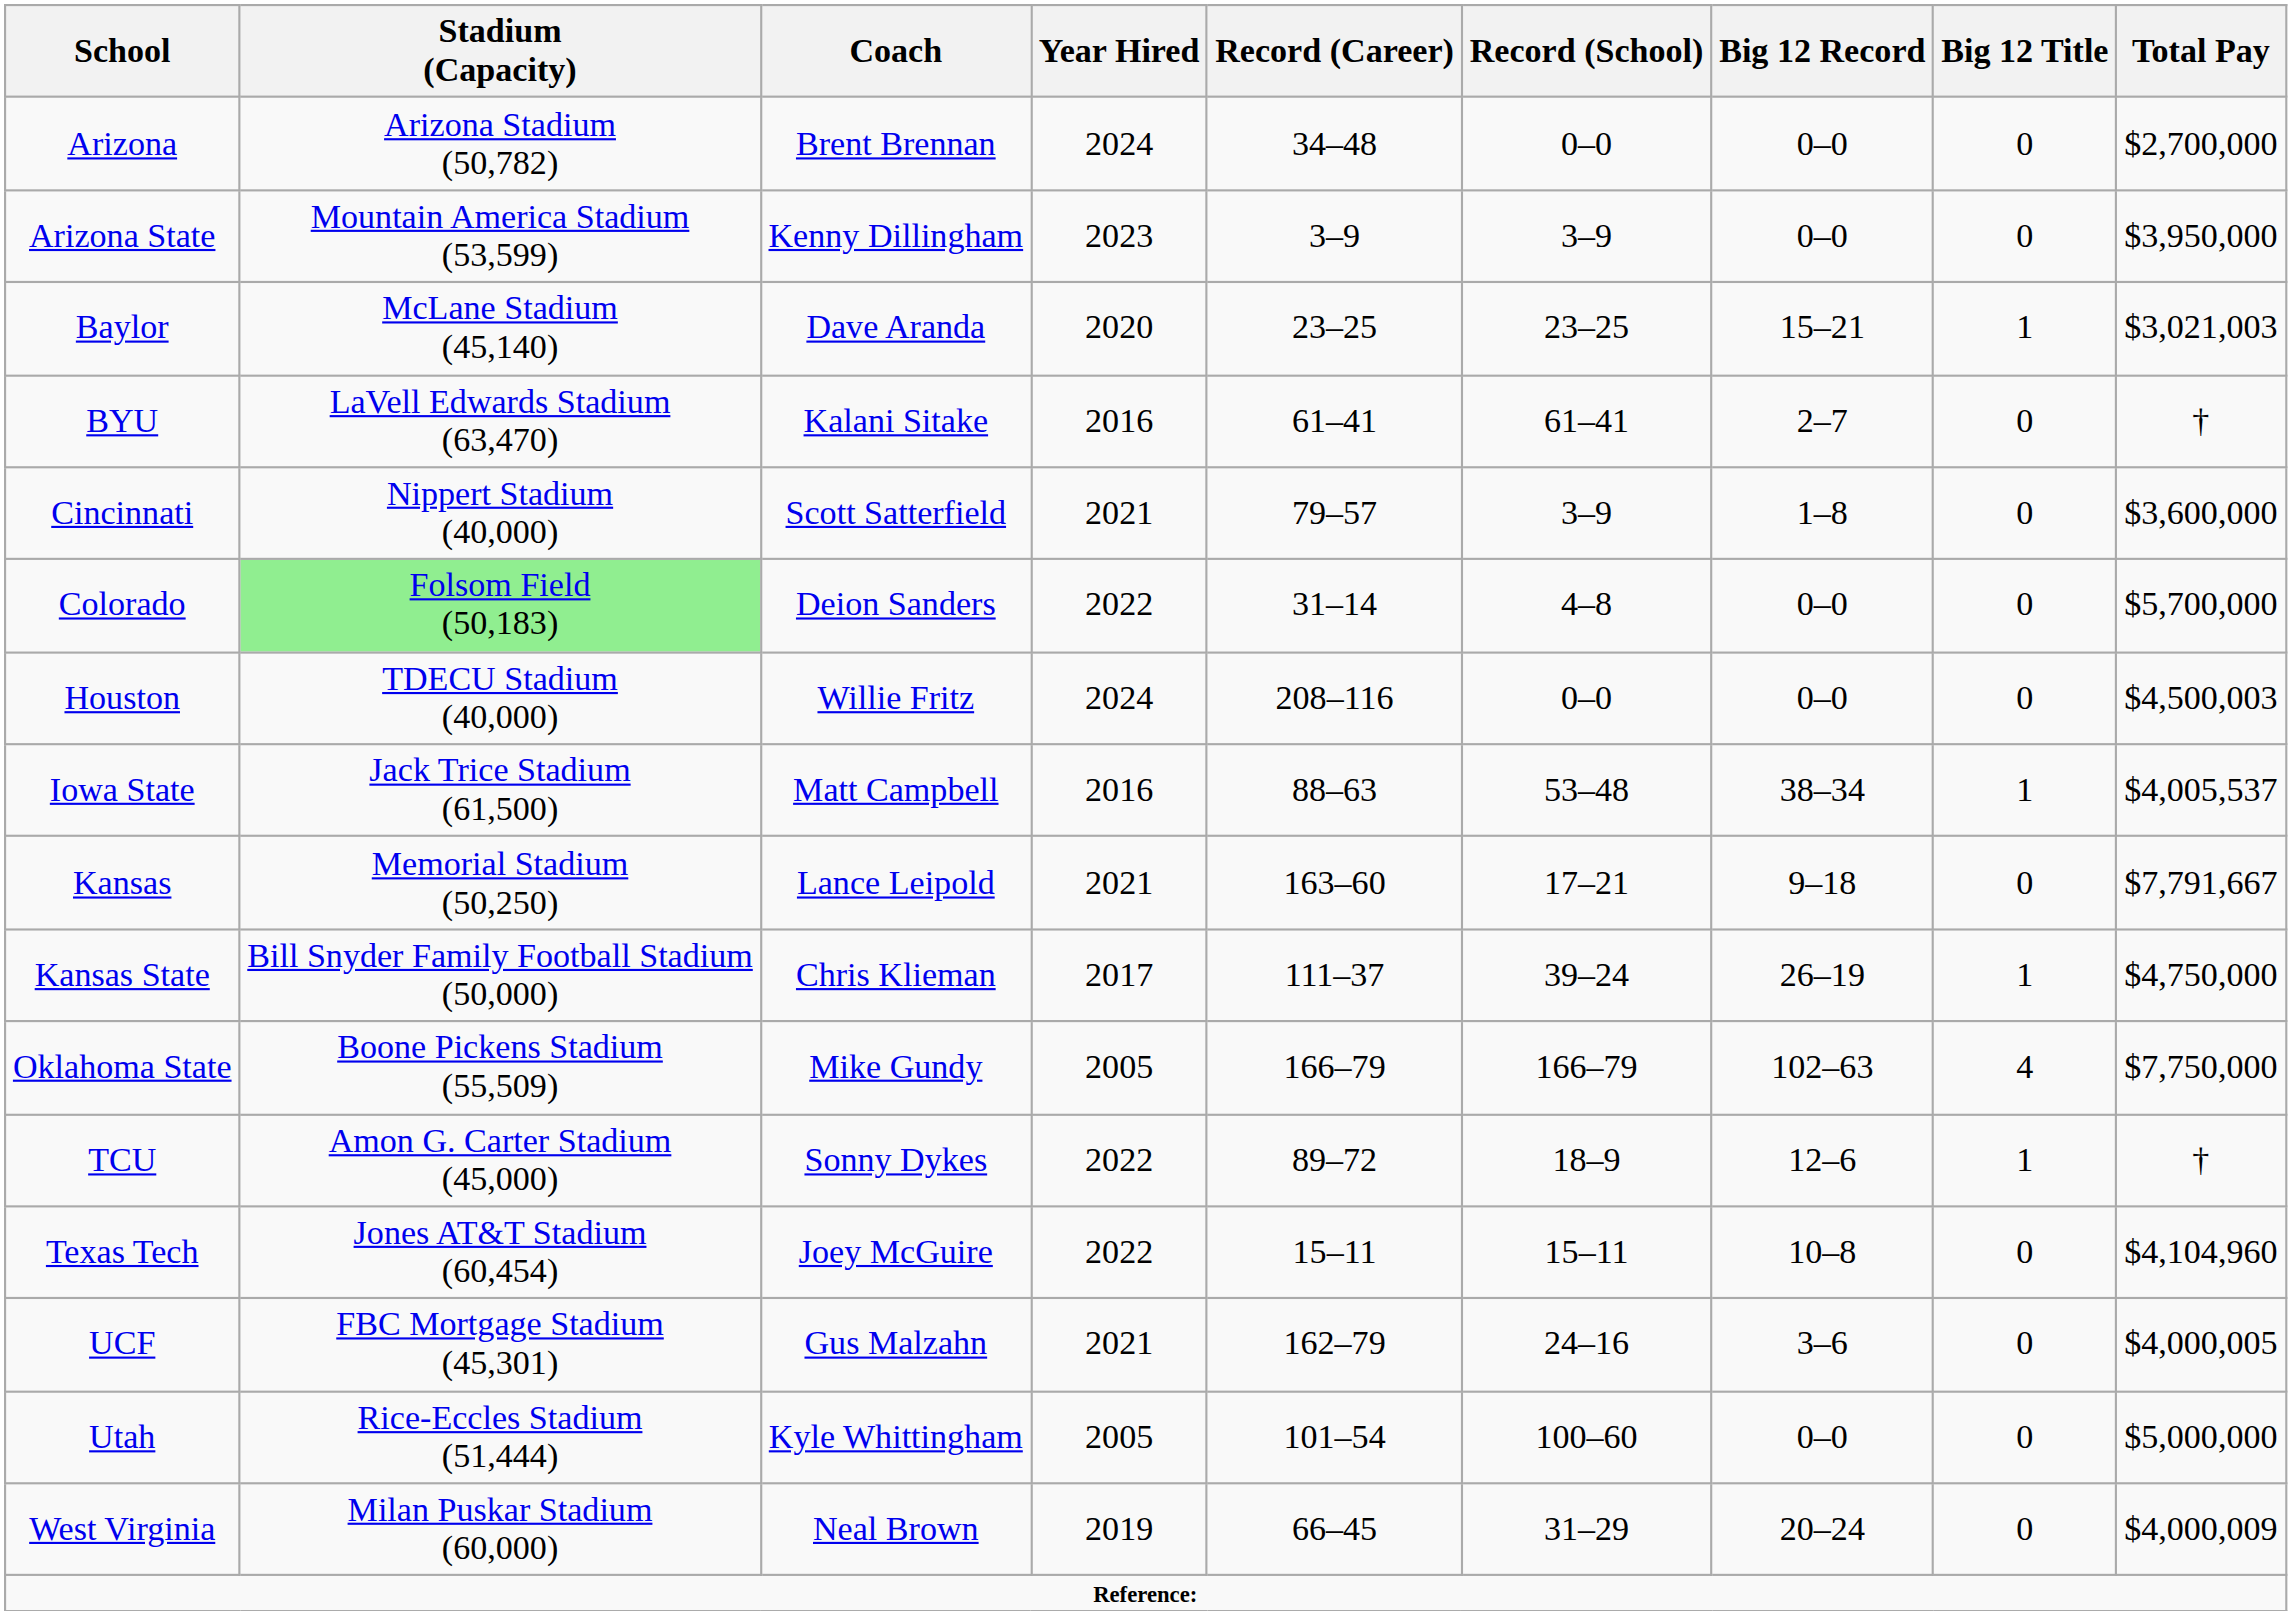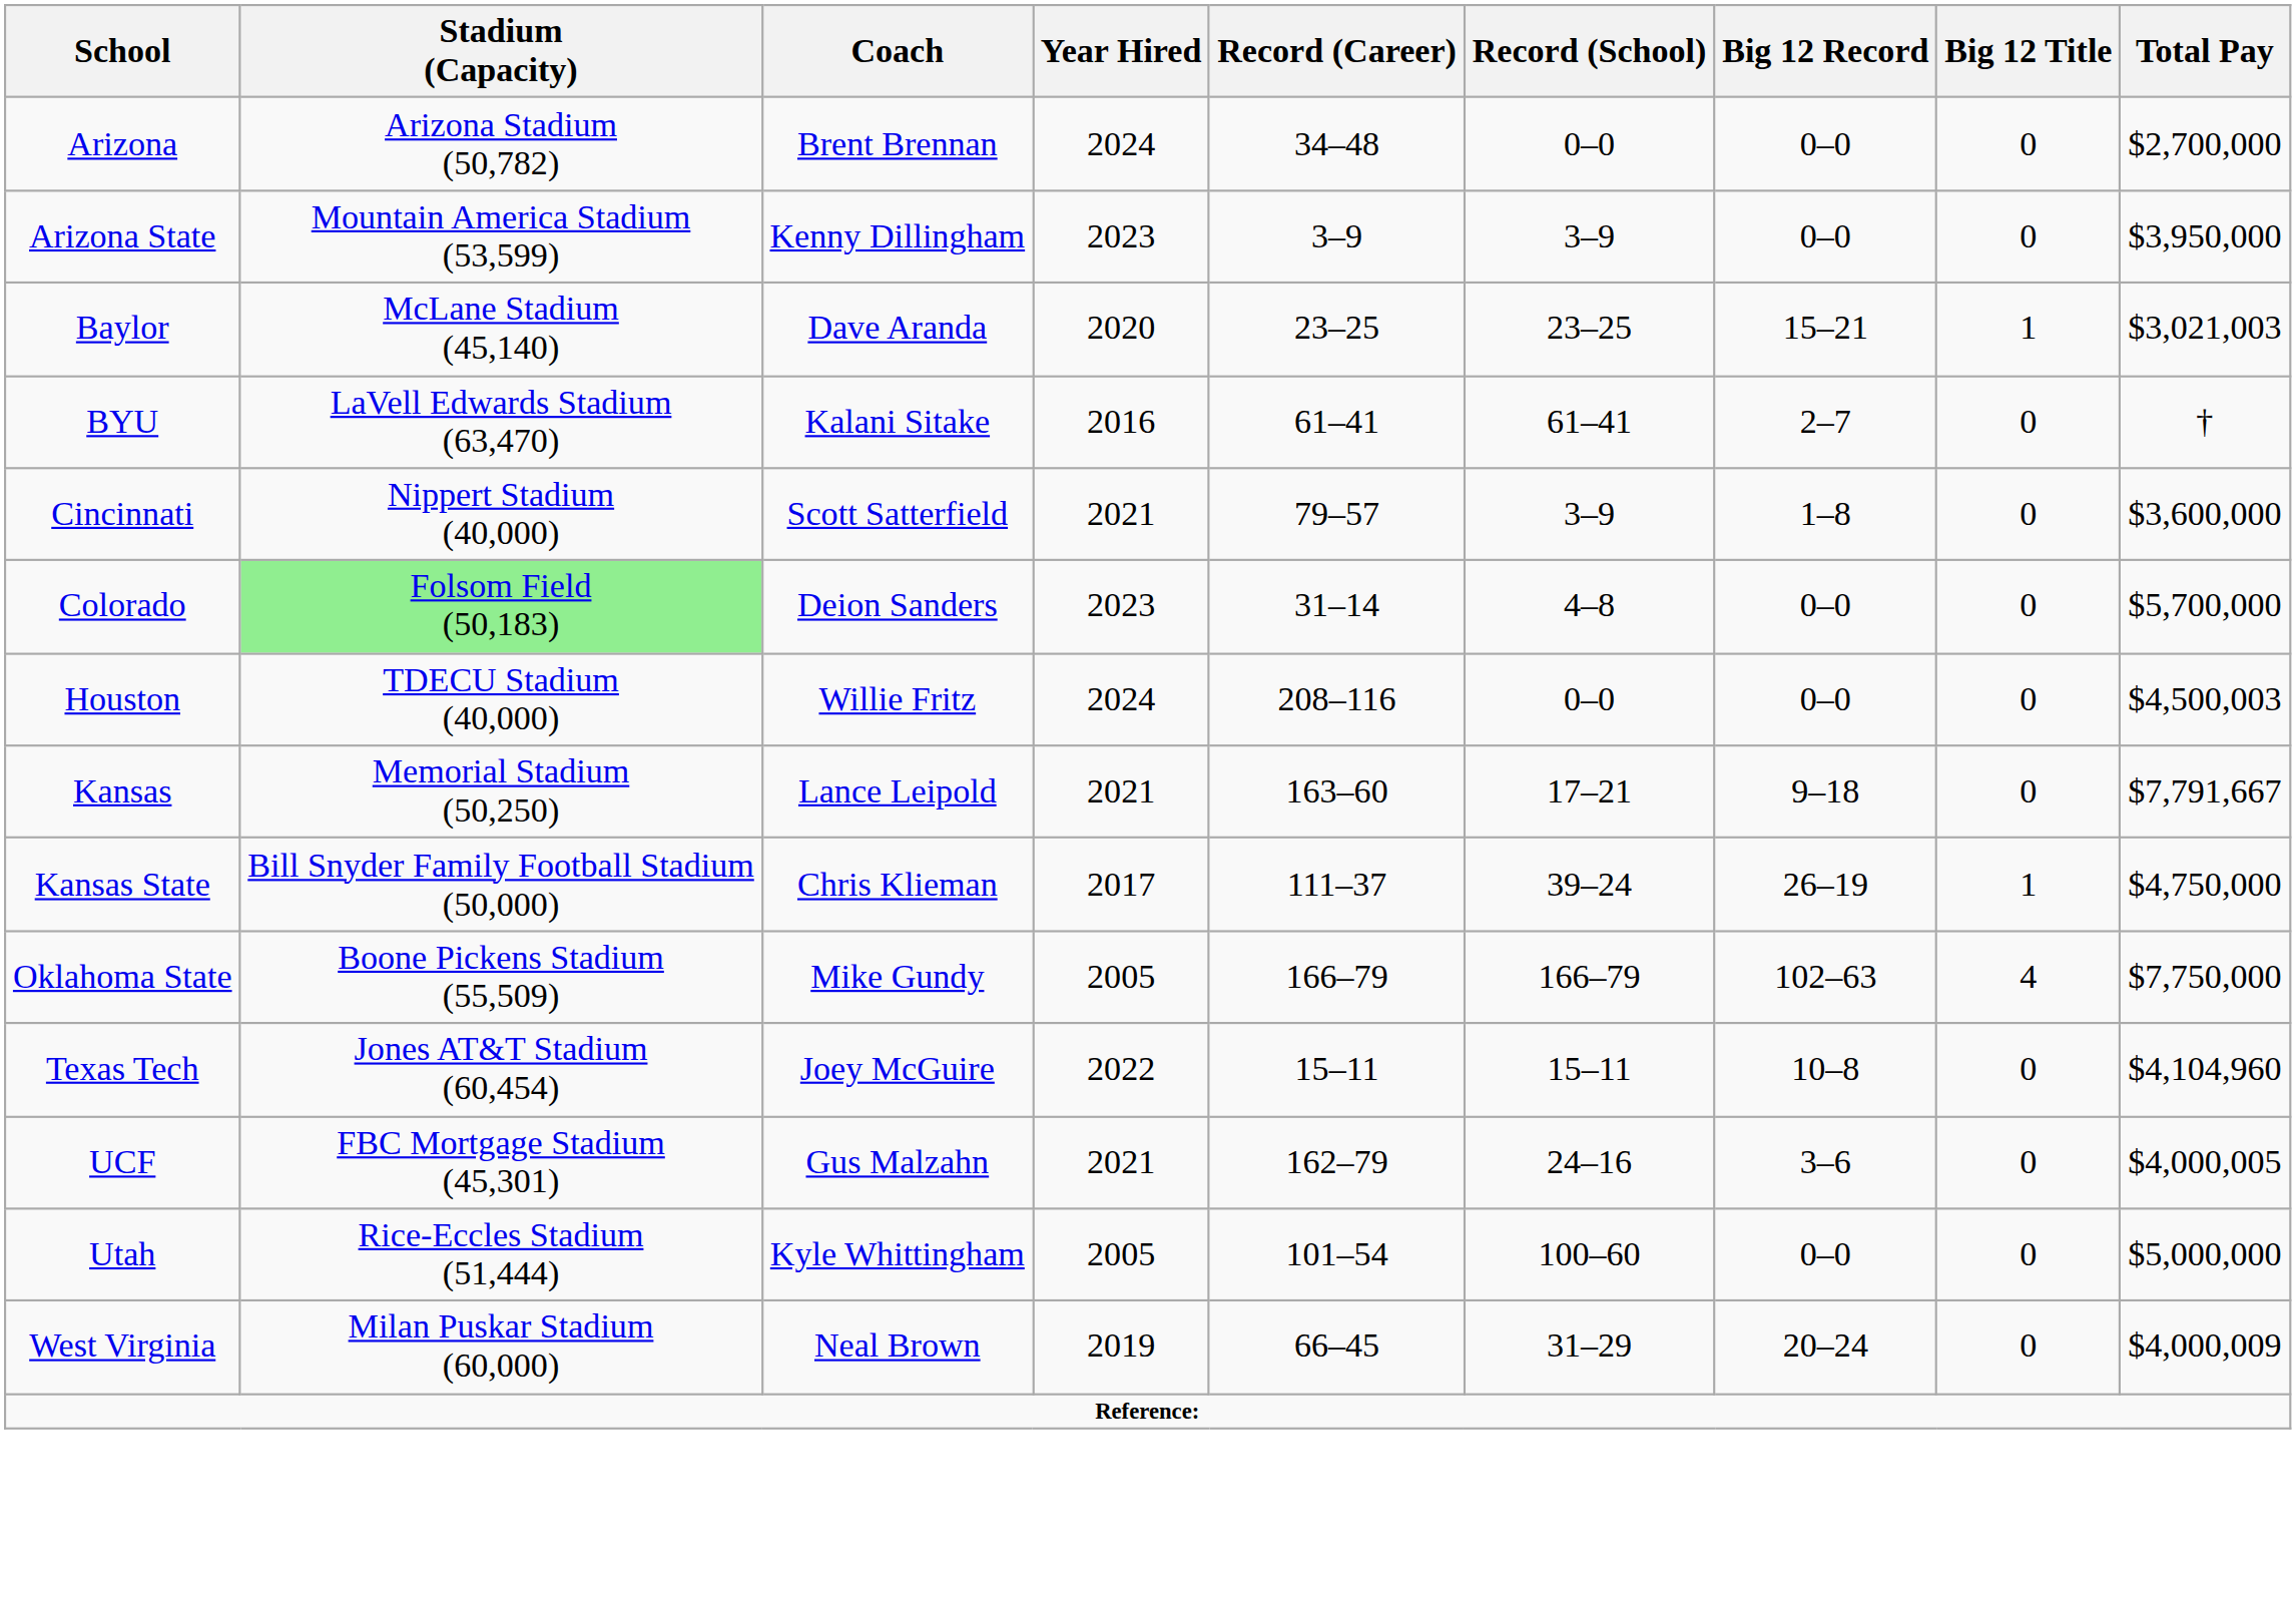 <table class="wikitable" style="text-align:center">
 <tr>
 <th>School</th>
 <th>Stadium<br>(Capacity)</th>
 <th>Coach</th>
 <th>Year Hired</th>
 <th>Record (Career)</th>
 <th>Record (School)</th>
 <th>Big 12 Record</th>
 <th>Big 12 Title</th>
 <th>Total Pay</th>
 </tr>
 <tr>
 <td><a href='#'>Arizona</a></td>
 <td><a href='#'>Arizona Stadium</a><br>(50,782)</td>
 <td><a href='#'>Brent Brennan</a></td>
 <td>2024</td>
 <td>34–48</td>
 <td>0–0</td>
 <td>0–0</td>
 <td>0</td>
 <td style="text-align: center;">$2,700,000</td>
 </tr>
 <tr>
 <td><a href='#'>Arizona State</a></td>
 <td><a href='#'>Mountain America Stadium</a><br>(53,599)</td>
 <td><a href='#'>Kenny Dillingham</a></td>
 <td>2023</td>
 <td>3–9</td>
 <td>3–9</td>
 <td>0–0</td>
 <td>0</td>
 <td style="text-align: center;">$3,950,000</td>
 </tr>
 <tr>
 <td><a href='#'>Baylor</a></td>
 <td><a href='#'>McLane Stadium</a><br>(45,140)</td>
 <td><a href='#'>Dave Aranda</a></td>
 <td>2020</td>
 <td>23–25</td>
 <td>23–25</td>
 <td>15–21</td>
 <td>1</td>
 <td style="text-align: center;">$3,021,003</td>
 </tr>
 <tr>
 <td><a href='#'>BYU</a></td>
 <td><a href='#'>LaVell Edwards Stadium</a><br>(63,470)</td>
 <td><a href='#'>Kalani Sitake</a></td>
 <td>2016</td>
 <td>61–41</td>
 <td>61–41</td>
 <td>2–7</td>
 <td>0</td>
 <td style="text-align: center;">†</td>
 </tr>
 <tr>
 <td><a href='#'>Cincinnati</a></td>
 <td><a href='#'>Nippert Stadium</a><br>(40,000)</td>
 <td><a href='#'>Scott Satterfield</a></td>
 <td>2021</td>
 <td>79–57</td>
 <td>3–9</td>
 <td>1–8</td>
 <td>0</td>
 <td style="text-align: center;">$3,600,000</td>
 </tr>
 <tr>
 <td><a href='#'>Colorado</a></td>
 <td style="background: lightgreen;"><a href='#'>Folsom Field</a><br>(50,183)</td>
 <td><a href='#'>Deion Sanders</a></td>
-<td>2022</td>
+<td>2023</td>
 <td>31–14</td>
 <td>4–8</td>
 <td>0–0</td>
 <td>0</td>
 <td style="text-align: center;">$5,700,000</td>
 </tr>
 <tr>
 <td><a href='#'>Houston</a></td>
 <td><a href='#'>TDECU Stadium</a><br>(40,000)</td>
 <td><a href='#'>Willie Fritz</a></td>
 <td>2024</td>
 <td>208–116</td>
 <td>0–0</td>
 <td>0–0</td>
 <td>0</td>
 <td style="text-align: center;">$4,500,003</td>
-</tr>
-<tr>
-<td><a href='#'>Iowa State</a></td>
-<td><a href='#'>Jack Trice Stadium</a><br>(61,500)</td>
-<td><a href='#'>Matt Campbell</a></td>
-<td>2016</td>
-<td>88–63</td>
-<td>53–48</td>
-<td>38–34</td>
-<td>1</td>
-<td>$4,005,537</td>
 </tr>
 <tr>
 <td><a href='#'>Kansas</a></td>
 <td><a href='#'>Memorial Stadium</a><br>(50,250)</td>
 <td><a href='#'>Lance Leipold</a></td>
 <td>2021</td>
 <td>163–60</td>
 <td>17–21</td>
 <td>9–18</td>
 <td>0</td>
 <td>$7,791,667</td>
 </tr>
 <tr>
 <td><a href='#'>Kansas State</a></td>
 <td><a href='#'>Bill Snyder Family Football Stadium</a><br>(50,000)</td>
 <td><a href='#'>Chris Klieman</a></td>
 <td>2017</td>
 <td>111–37</td>
 <td>39–24</td>
 <td>26–19</td>
 <td>1</td>
 <td>$4,750,000</td>
 </tr>
 <tr>
 <td><a href='#'>Oklahoma State</a></td>
 <td><a href='#'>Boone Pickens Stadium</a><br>(55,509)</td>
 <td><a href='#'>Mike Gundy</a></td>
 <td>2005</td>
 <td>166–79</td>
 <td>166–79</td>
 <td>102–63</td>
 <td>4</td>
 <td>$7,750,000</td>
-</tr>
-<tr>
-<td><a href='#'>TCU</a></td>
-<td><a href='#'>Amon G. Carter Stadium</a><br>(45,000)</td>
-<td><a href='#'>Sonny Dykes</a></td>
-<td>2022</td>
-<td>89–72</td>
-<td>18–9</td>
-<td>12–6</td>
-<td>1</td>
-<td>†</td>
 </tr>
 <tr>
 <td><a href='#'>Texas Tech</a></td>
 <td><a href='#'>Jones AT&T Stadium</a><br>(60,454)</td>
 <td><a href='#'>Joey McGuire</a></td>
 <td>2022</td>
 <td>15–11</td>
 <td>15–11</td>
 <td>10–8</td>
 <td>0</td>
 <td>$4,104,960</td>
 </tr>
 <tr>
 <td><a href='#'>UCF</a></td>
 <td><a href='#'>FBC Mortgage Stadium</a><br>(45,301)</td>
 <td><a href='#'>Gus Malzahn</a></td>
 <td>2021</td>
 <td>162–79</td>
 <td>24–16</td>
 <td>3–6</td>
 <td>0</td>
 <td>$4,000,005</td>
 </tr>
 <tr>
 <td><a href='#'>Utah</a></td>
 <td><a href='#'>Rice-Eccles Stadium</a><br>(51,444)</td>
 <td><a href='#'>Kyle Whittingham</a></td>
 <td>2005</td>
 <td>101–54</td>
 <td>100–60</td>
 <td>0–0</td>
 <td>0</td>
 <td style="text-align: center;">$5,000,000</td>
 </tr>
 <tr>
 <td><a href='#'>West Virginia</a></td>
 <td><a href='#'>Milan Puskar Stadium</a><br>(60,000)</td>
 <td><a href='#'>Neal Brown</a></td>
 <td>2019</td>
 <td>66–45</td>
 <td>31–29</td>
 <td>20–24</td>
 <td>0</td>
 <td>$4,000,009</td>
 </tr>
 <tr>
 <td colspan="9" style="font-size:8pt; text-align:center;"><strong>Reference:</strong></td>
 </tr>
 </table>
